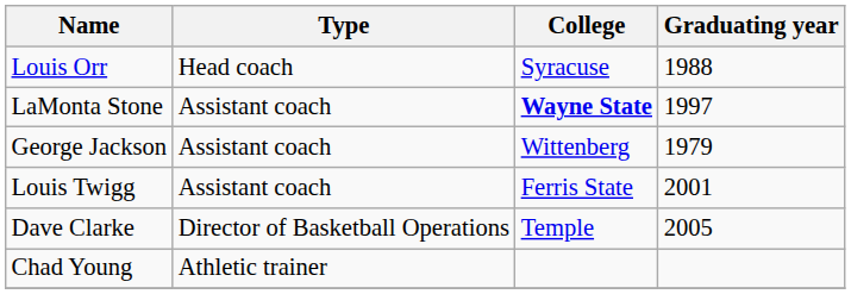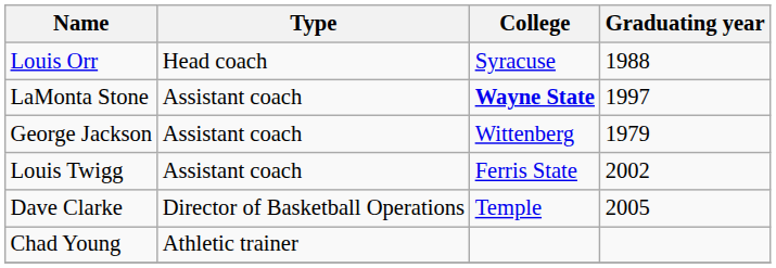 <table class="wikitable" style="font-size: 90%;">
 <tr>
 <th>Name</th>
 <th>Type</th>
 <th>College</th>
 <th>Graduating year</th>
 </tr>
 <tr>
 <td><a href='#'>Louis Orr</a></td>
 <td>Head coach</td>
 <td><a href='#'>Syracuse</a></td>
 <td>1988</td>
 </tr>
 <tr>
 <td>LaMonta Stone</td>
 <td>Assistant coach</td>
 <td><strong><a href='#'>Wayne State</a></strong></td>
 <td>1997</td>
 </tr>
 <tr>
 <td>George Jackson</td>
 <td>Assistant coach</td>
 <td><a href='#'>Wittenberg</a></td>
 <td>1979</td>
 </tr>
 <tr>
 <td>Louis Twigg</td>
 <td>Assistant coach</td>
 <td><a href='#'>Ferris State</a></td>
-<td>2001</td>
+<td>2002</td>
 </tr>
 <tr>
 <td>Dave Clarke</td>
 <td>Director of Basketball Operations</td>
 <td><a href='#'>Temple</a></td>
 <td>2005</td>
 </tr>
 <tr>
 <td>Chad Young</td>
 <td>Athletic trainer</td>
 <td></td>
 <td></td>
 </tr>
 <tr>
 </tr>
 </table>
